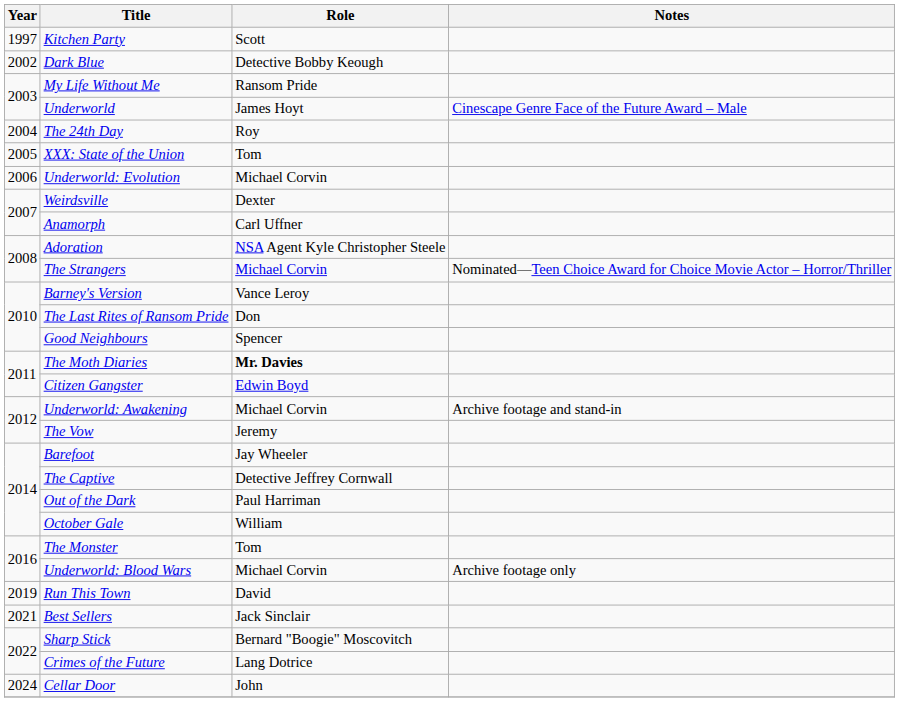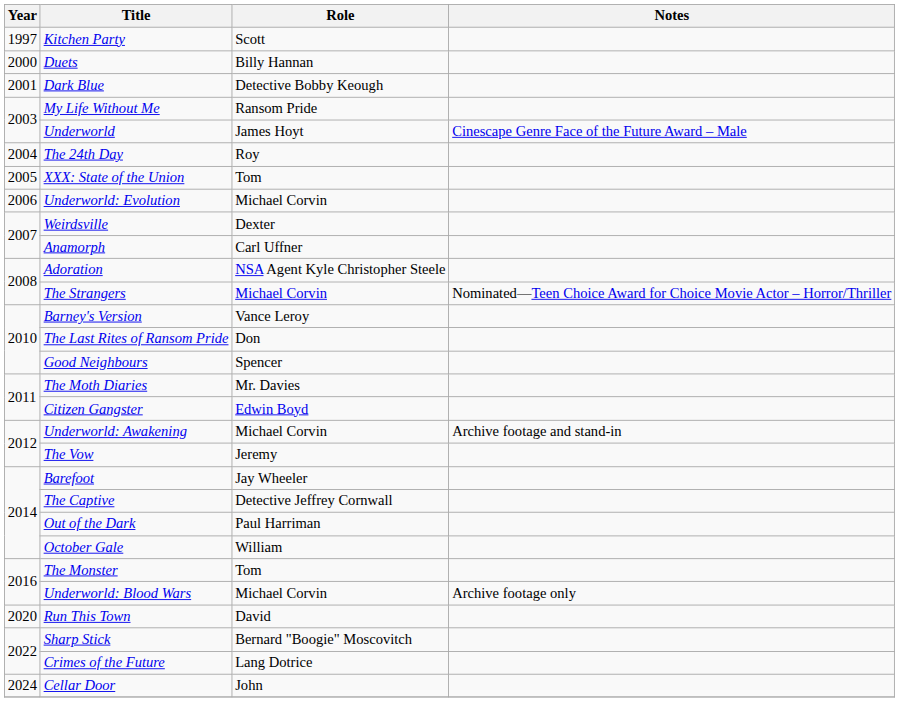 <table class="wikitable sortable">
 <tr>
 <th>Year</th>
 <th>Title</th>
 <th>Role</th>
 <th class="unsortable">Notes</th>
 </tr>
 <tr>
 <td>1997</td>
 <td><em><a href='#'>Kitchen Party</a></em></td>
 <td>Scott</td>
 <td></td>
 </tr>
 <tr>
-<td>2002</td>
+<td>2000</td>
+<td><em><a href='#'>Duets</a></em></td>
+<td>Billy Hannan</td>
+<td></td>
+</tr>
+<tr>
+<td>2001</td>
 <td><em><a href='#'>Dark Blue</a></em></td>
 <td>Detective Bobby Keough</td>
 <td></td>
 </tr>
 <tr>
 <td rowspan="2">2003</td>
 <td><em><a href='#'>My Life Without Me</a></em></td>
 <td>Ransom Pride</td>
 <td></td>
 </tr>
 <tr>
 <td><em><a href='#'>Underworld</a></em></td>
 <td>James Hoyt</td>
 <td><a href='#'>Cinescape Genre Face of the Future Award – Male</a></td>
 </tr>
 <tr>
 <td>2004</td>
 <td data-sort-value="24th Day, The"><em><a href='#'>The 24th Day</a></em></td>
 <td>Roy</td>
 <td></td>
 </tr>
 <tr>
 <td>2005</td>
 <td><em><a href='#'>XXX: State of the Union</a></em></td>
 <td>Tom</td>
 <td></td>
 </tr>
 <tr>
 <td>2006</td>
 <td><em><a href='#'>Underworld: Evolution</a></em></td>
 <td>Michael Corvin</td>
 <td></td>
 </tr>
 <tr>
 <td rowspan="2">2007</td>
 <td><em><a href='#'>Weirdsville</a></em></td>
 <td>Dexter</td>
 <td></td>
 </tr>
 <tr>
 <td><em><a href='#'>Anamorph</a></em></td>
 <td>Carl Uffner</td>
 <td></td>
 </tr>
 <tr>
 <td rowspan="2">2008</td>
 <td><em><a href='#'>Adoration</a></em></td>
 <td><a href='#'>NSA</a> Agent Kyle Christopher Steele</td>
 <td></td>
 </tr>
 <tr>
 <td data-sort-value="Strangers, The"><em><a href='#'>The Strangers</a></em></td>
 <td><a href='#'>Michael Corvin</a></td>
 <td>Nominated—<a href='#'>Teen Choice Award for Choice Movie Actor – Horror/Thriller</a></td>
 </tr>
 <tr>
 <td rowspan="3">2010</td>
 <td><em><a href='#'>Barney's Version</a></em></td>
 <td>Vance Leroy</td>
 <td></td>
 </tr>
 <tr>
 <td data-sort-value="Last Rites of Ransom Pride, The"><em><a href='#'>The Last Rites of Ransom Pride</a></em></td>
 <td>Don</td>
 <td></td>
 </tr>
 <tr>
 <td><em><a href='#'>Good Neighbours</a></em></td>
 <td>Spencer</td>
 <td></td>
 </tr>
 <tr>
 <td rowspan="2">2011</td>
 <td data-sort-value="Moth Diaries, The"><em><a href='#'>The Moth Diaries</a></em></td>
-<td><strong>Mr. Davies</strong></td>
+<td>Mr. Davies</td>
 <td></td>
 </tr>
 <tr>
 <td><em><a href='#'>Citizen Gangster</a></em></td>
 <td><a href='#'>Edwin Boyd</a></td>
 <td></td>
 </tr>
 <tr>
 <td rowspan="2">2012</td>
 <td><em><a href='#'>Underworld: Awakening</a></em></td>
 <td>Michael Corvin</td>
 <td>Archive footage and stand-in</td>
 </tr>
 <tr>
 <td data-sort-value="Vow, The"><em><a href='#'>The Vow</a></em></td>
 <td>Jeremy</td>
 <td></td>
 </tr>
 <tr>
 <td rowspan="4">2014</td>
 <td><em><a href='#'>Barefoot</a></em></td>
 <td>Jay Wheeler</td>
 <td></td>
 </tr>
 <tr>
 <td data-sort-value="Captive, The"><em><a href='#'>The Captive</a></em></td>
 <td>Detective Jeffrey Cornwall</td>
 <td></td>
 </tr>
 <tr>
 <td><em><a href='#'>Out of the Dark</a></em></td>
 <td>Paul Harriman</td>
 <td></td>
 </tr>
 <tr>
 <td><em><a href='#'>October Gale</a></em></td>
 <td>William</td>
 <td></td>
 </tr>
 <tr>
 <td rowspan="2">2016</td>
 <td data-sort-value="Monster, The"><em><a href='#'>The Monster</a></em></td>
 <td>Tom</td>
 <td></td>
 </tr>
 <tr>
 <td><em><a href='#'>Underworld: Blood Wars</a></em></td>
 <td>Michael Corvin</td>
 <td>Archive footage only</td>
 </tr>
 <tr>
-<td>2019</td>
+<td>2020</td>
 <td><em><a href='#'>Run This Town</a></em></td>
 <td>David</td>
-<td></td>
-</tr>
-<tr>
-<td>2021</td>
-<td><em><a href='#'>Best Sellers</a></em></td>
-<td>Jack Sinclair</td>
 <td></td>
 </tr>
 <tr>
 <td rowspan="2">2022</td>
 <td><em><a href='#'>Sharp Stick</a></em></td>
 <td>Bernard "Boogie" Moscovitch</td>
 <td></td>
 </tr>
 <tr>
 <td><em><a href='#'>Crimes of the Future</a></em></td>
 <td>Lang Dotrice</td>
 <td></td>
 </tr>
 <tr>
 <td>2024</td>
 <td><em><a href='#'>Cellar Door</a></em></td>
 <td>John</td>
 <td></td>
 </tr>
 <tr>
 </tr>
 </table>
